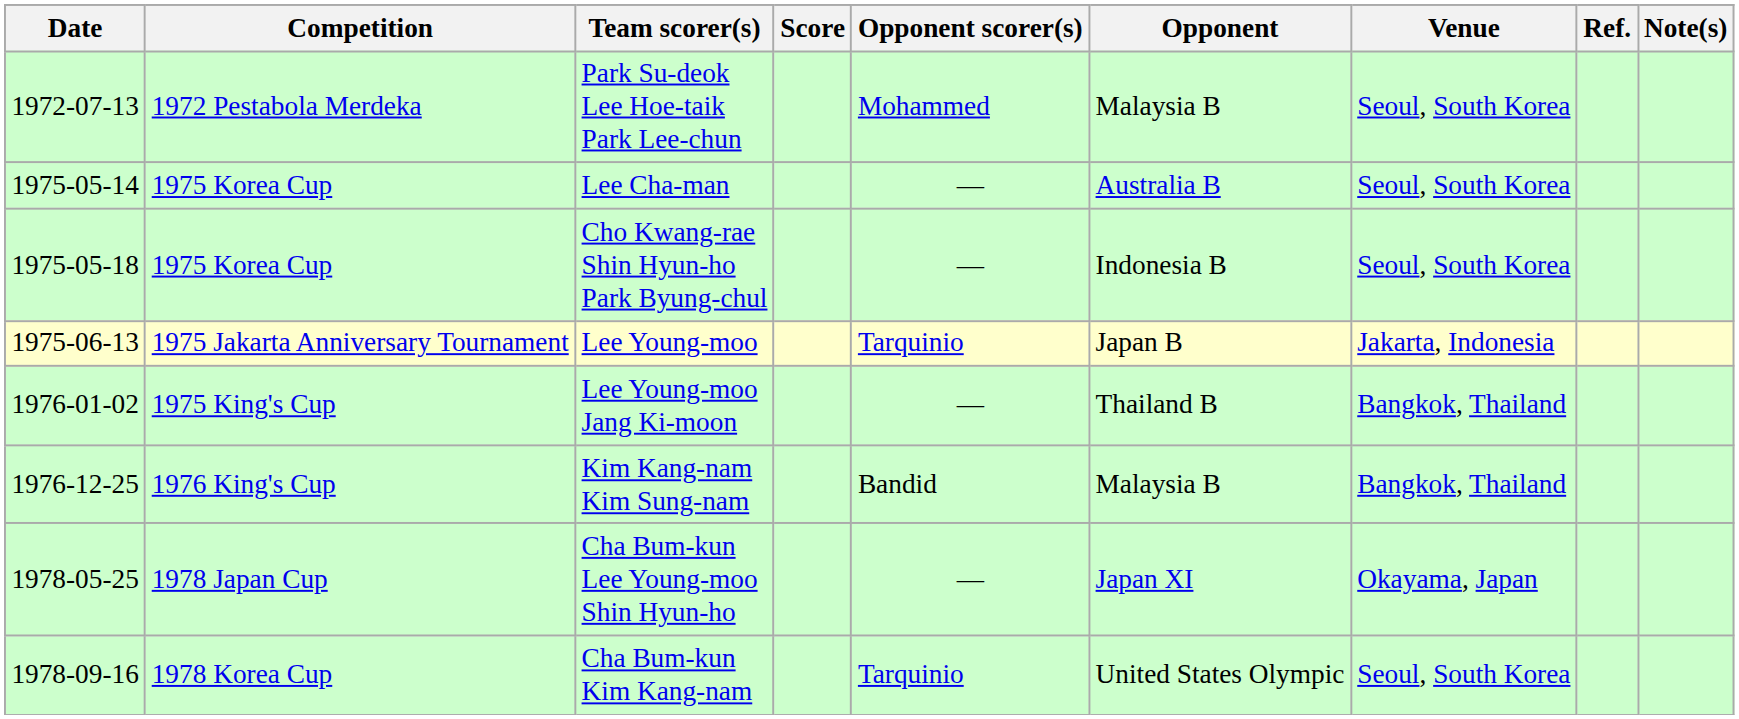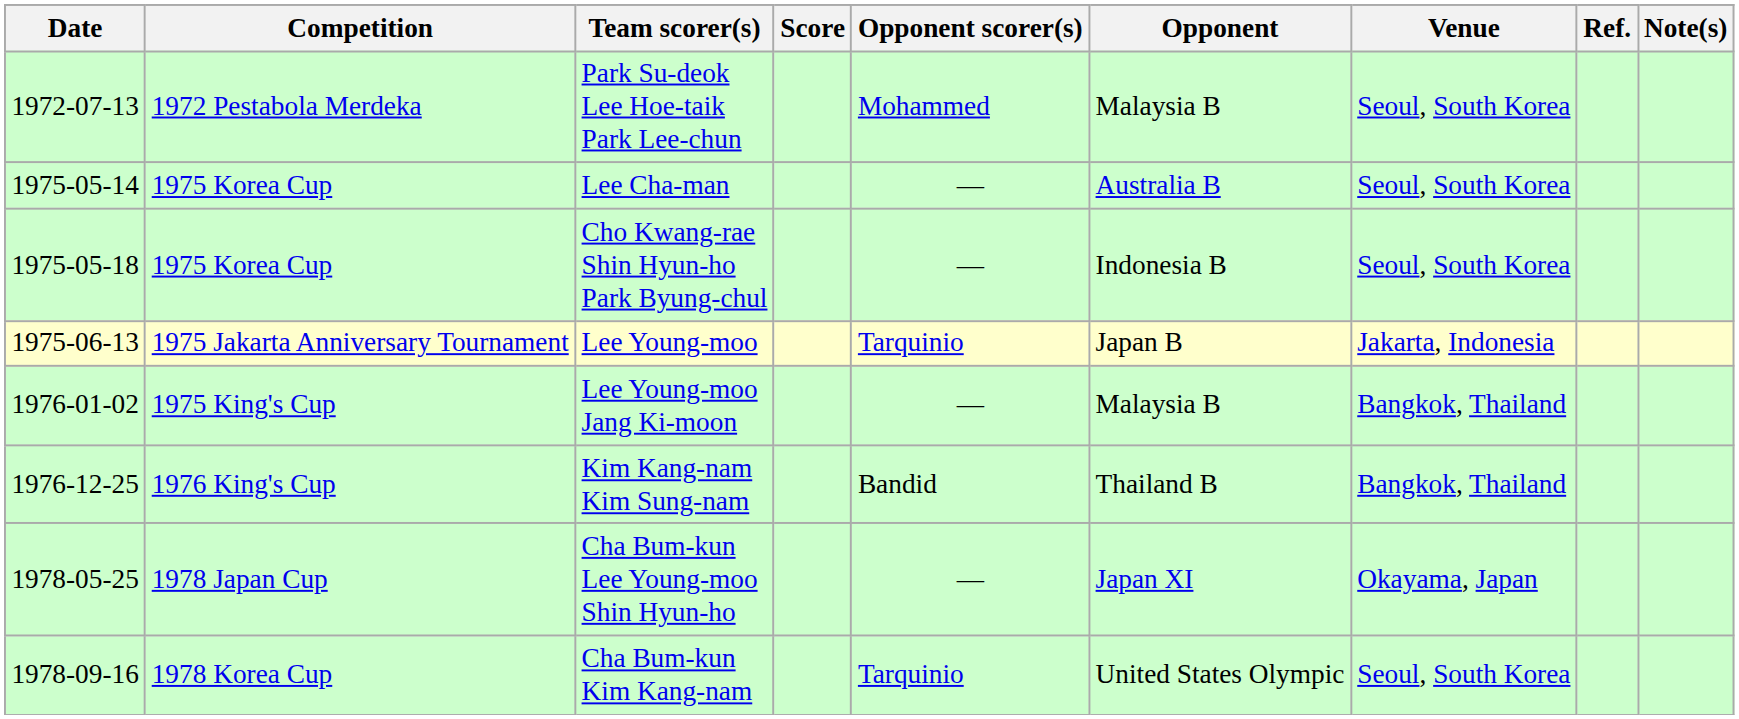 <table class="wikitable" style="font-size:88%;">
 <tr>
 <th>Date</th>
 <th>Competition</th>
 <th>Team scorer(s)</th>
 <th>Score</th>
 <th>Opponent scorer(s)</th>
 <th>Opponent</th>
 <th>Venue</th>
 <th>Ref.</th>
 <th>Note(s)</th>
 </tr>
 <tr bgcolor="#ccffcc">
 <td>1972-07-13</td>
 <td><a href='#'>1972 Pestabola Merdeka</a></td>
 <td><a href='#'>Park Su-deok</a> <br><a href='#'>Lee Hoe-taik</a> <br><a href='#'>Park Lee-chun</a> </td>
 <td></td>
 <td><a href='#'>Mohammed</a> </td>
 <td> Malaysia B</td>
 <td><a href='#'>Seoul</a>, <a href='#'>South Korea</a></td>
 <td></td>
 <td></td>
 </tr>
 <tr bgcolor="#ccffcc">
 <td>1975-05-14</td>
 <td><a href='#'>1975 Korea Cup</a></td>
 <td><a href='#'>Lee Cha-man</a> </td>
 <td></td>
 <td align="center">—</td>
 <td> <a href='#'>Australia B</a></td>
 <td><a href='#'>Seoul</a>, <a href='#'>South Korea</a></td>
 <td></td>
 <td></td>
 </tr>
 <tr bgcolor="#ccffcc">
 <td>1975-05-18</td>
 <td><a href='#'>1975 Korea Cup</a></td>
 <td><a href='#'>Cho Kwang-rae</a> <br><a href='#'>Shin Hyun-ho</a> <br><a href='#'>Park Byung-chul</a> </td>
 <td></td>
 <td align="center">—</td>
 <td> Indonesia B</td>
 <td><a href='#'>Seoul</a>, <a href='#'>South Korea</a></td>
 <td></td>
 <td></td>
 </tr>
 <tr bgcolor="#ffffcc">
 <td>1975-06-13</td>
 <td><a href='#'>1975 Jakarta Anniversary Tournament</a></td>
 <td><a href='#'>Lee Young-moo</a> </td>
 <td></td>
 <td><a href='#'>Tarquinio</a> </td>
 <td> Japan B</td>
 <td><a href='#'>Jakarta</a>, <a href='#'>Indonesia</a></td>
 <td></td>
 <td></td>
 </tr>
 <tr bgcolor="#ccffcc">
 <td>1976-01-02</td>
 <td><a href='#'>1975 King's Cup</a></td>
 <td><a href='#'>Lee Young-moo</a> <br><a href='#'>Jang Ki-moon</a> </td>
 <td></td>
 <td align="center">—</td>
-<td> Thailand B</td>
+<td> Malaysia B</td>
 <td><a href='#'>Bangkok</a>, <a href='#'>Thailand</a></td>
 <td></td>
 <td></td>
 </tr>
 <tr bgcolor="#ccffcc">
 <td>1976-12-25</td>
 <td><a href='#'>1976 King's Cup</a></td>
 <td><a href='#'>Kim Kang-nam</a> <br><a href='#'>Kim Sung-nam</a> </td>
 <td></td>
 <td>Bandid </td>
-<td> Malaysia B</td>
+<td> Thailand B</td>
 <td><a href='#'>Bangkok</a>, <a href='#'>Thailand</a></td>
 <td></td>
 <td></td>
 </tr>
 <tr bgcolor="#ccffcc">
 <td>1978-05-25</td>
 <td><a href='#'>1978 Japan Cup</a></td>
 <td><a href='#'>Cha Bum-kun</a> <br><a href='#'>Lee Young-moo</a> <br><a href='#'>Shin Hyun-ho</a> </td>
 <td></td>
 <td align="center">—</td>
 <td> <a href='#'>Japan XI</a></td>
 <td><a href='#'>Okayama</a>, <a href='#'>Japan</a></td>
 <td></td>
 <td></td>
 </tr>
 <tr bgcolor="#ccffcc">
 <td>1978-09-16</td>
 <td><a href='#'>1978 Korea Cup</a></td>
 <td><a href='#'>Cha Bum-kun</a> <br><a href='#'>Kim Kang-nam</a> </td>
 <td></td>
 <td><a href='#'>Tarquinio</a> </td>
 <td> United States Olympic</td>
 <td><a href='#'>Seoul</a>, <a href='#'>South Korea</a></td>
 <td></td>
 <td></td>
 </tr>
 </table>
